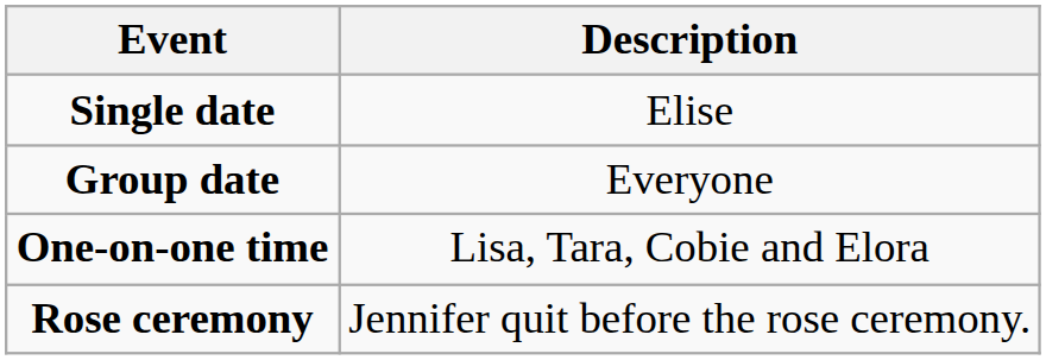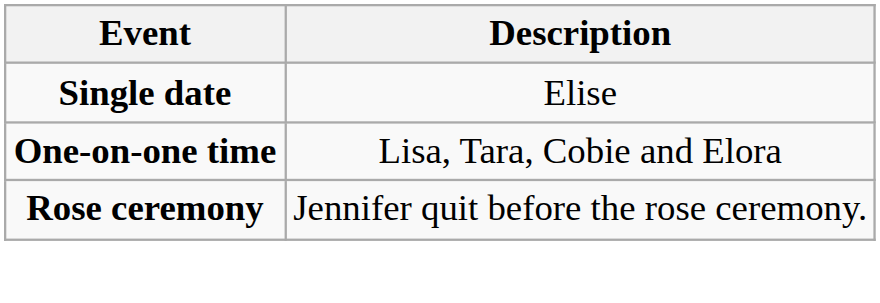 <table class="wikitable sortable" style="text-align:center;">
 <tr>
 <th>Event</th>
 <th>Description</th>
 </tr>
 <tr>
 <td><strong>Single date</strong></td>
 <td>Elise</td>
 </tr>
 <tr>
-<td><strong>Group date</strong></td>
-<td>Everyone</td>
-</tr>
-<tr>
 <td><strong>One-on-one time</strong></td>
 <td>Lisa, Tara, Cobie and Elora</td>
 </tr>
 <tr>
 <td><strong>Rose ceremony</strong></td>
 <td>Jennifer quit before the rose ceremony.</td>
 </tr>
 </table>
